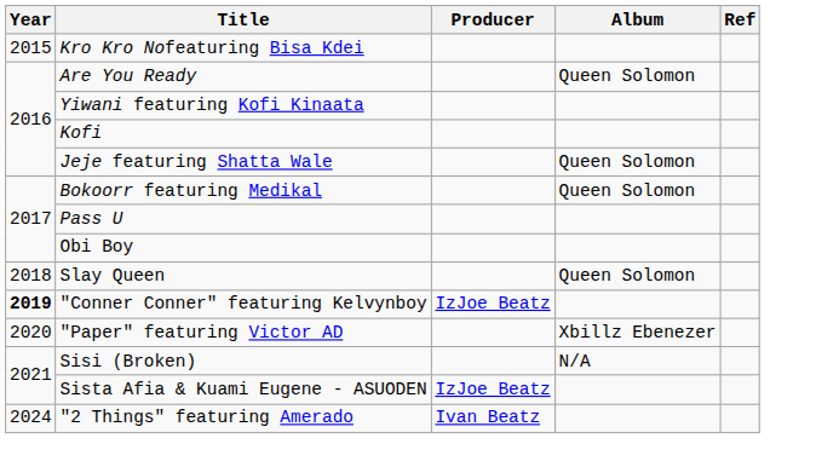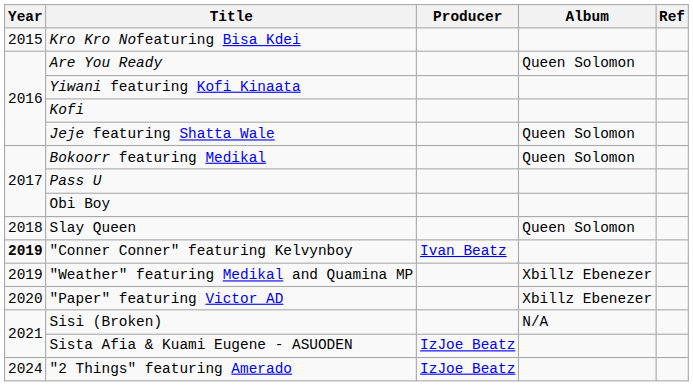 <table class="wikitable">
 <tr>
 <th>Year</th>
 <th>Title</th>
 <th>Producer</th>
 <th>Album</th>
 <th>Ref</th>
 </tr>
 <tr>
 <td>2015</td>
 <td><em>Kro Kro No</em>featuring <a href='#'>Bisa Kdei</a></td>
 <td></td>
 <td></td>
 <td></td>
 </tr>
 <tr>
 <td rowspan=4>2016</td>
 <td><em>Are You Ready</em></td>
 <td></td>
 <td>Queen Solomon</td>
 <td></td>
 </tr>
 <tr>
 <td><em>Yiwani</em> featuring <a href='#'>Kofi Kinaata</a></td>
 <td></td>
 <td></td>
 <td></td>
 </tr>
 <tr>
 <td><em>Kofi</em></td>
 <td></td>
 <td></td>
 <td></td>
 </tr>
 <tr>
 <td><em>Jeje</em> featuring <a href='#'>Shatta Wale</a></td>
 <td></td>
 <td>Queen Solomon</td>
 <td></td>
 </tr>
 <tr>
 <td rowspan=3>2017</td>
 <td><em>Bokoorr</em>  featuring <a href='#'>Medikal</a></td>
 <td></td>
 <td>Queen Solomon</td>
 <td></td>
 </tr>
 <tr>
 <td><em>Pass U</em></td>
 <td></td>
 <td></td>
 <td></td>
 </tr>
 <tr>
 <td>Obi Boy</td>
 <td></td>
 <td></td>
 <td></td>
 </tr>
 <tr>
 <td>2018</td>
 <td>Slay Queen</td>
 <td></td>
 <td>Queen Solomon</td>
 <td></td>
 </tr>
 <tr>
 <td><strong>2019</strong></td>
 <td>"Conner Conner" featuring Kelvynboy</td>
-<td><a href='#'>IzJoe Beatz</a></td>
+<td><a href='#'>Ivan Beatz</a></td>
 <td></td>
+<td></td>
+</tr>
+<tr>
+<td>2019</td>
+<td>"Weather" featuring <a href='#'>Medikal</a> and Quamina MP</td>
+<td></td>
+<td>Xbillz Ebenezer</td>
 <td></td>
 </tr>
 <tr>
 <td>2020</td>
 <td>"Paper" featuring <a href='#'>Victor AD</a></td>
 <td></td>
 <td>Xbillz Ebenezer</td>
 <td></td>
 </tr>
 <tr>
 <td rowspan="2">2021</td>
 <td>Sisi (Broken)</td>
 <td></td>
 <td>N/A</td>
 <td></td>
 </tr>
 <tr>
 <td>Sista Afia & Kuami Eugene - ASUODEN</td>
 <td><a href='#'>IzJoe Beatz</a></td>
 <td></td>
 <td></td>
 </tr>
 <tr>
 <td>2024</td>
 <td>"2 Things" featuring <a href='#'>Amerado</a></td>
-<td><a href='#'>Ivan Beatz</a></td>
+<td><a href='#'>IzJoe Beatz</a></td>
 <td></td>
 <td></td>
 </tr>
 </table>
